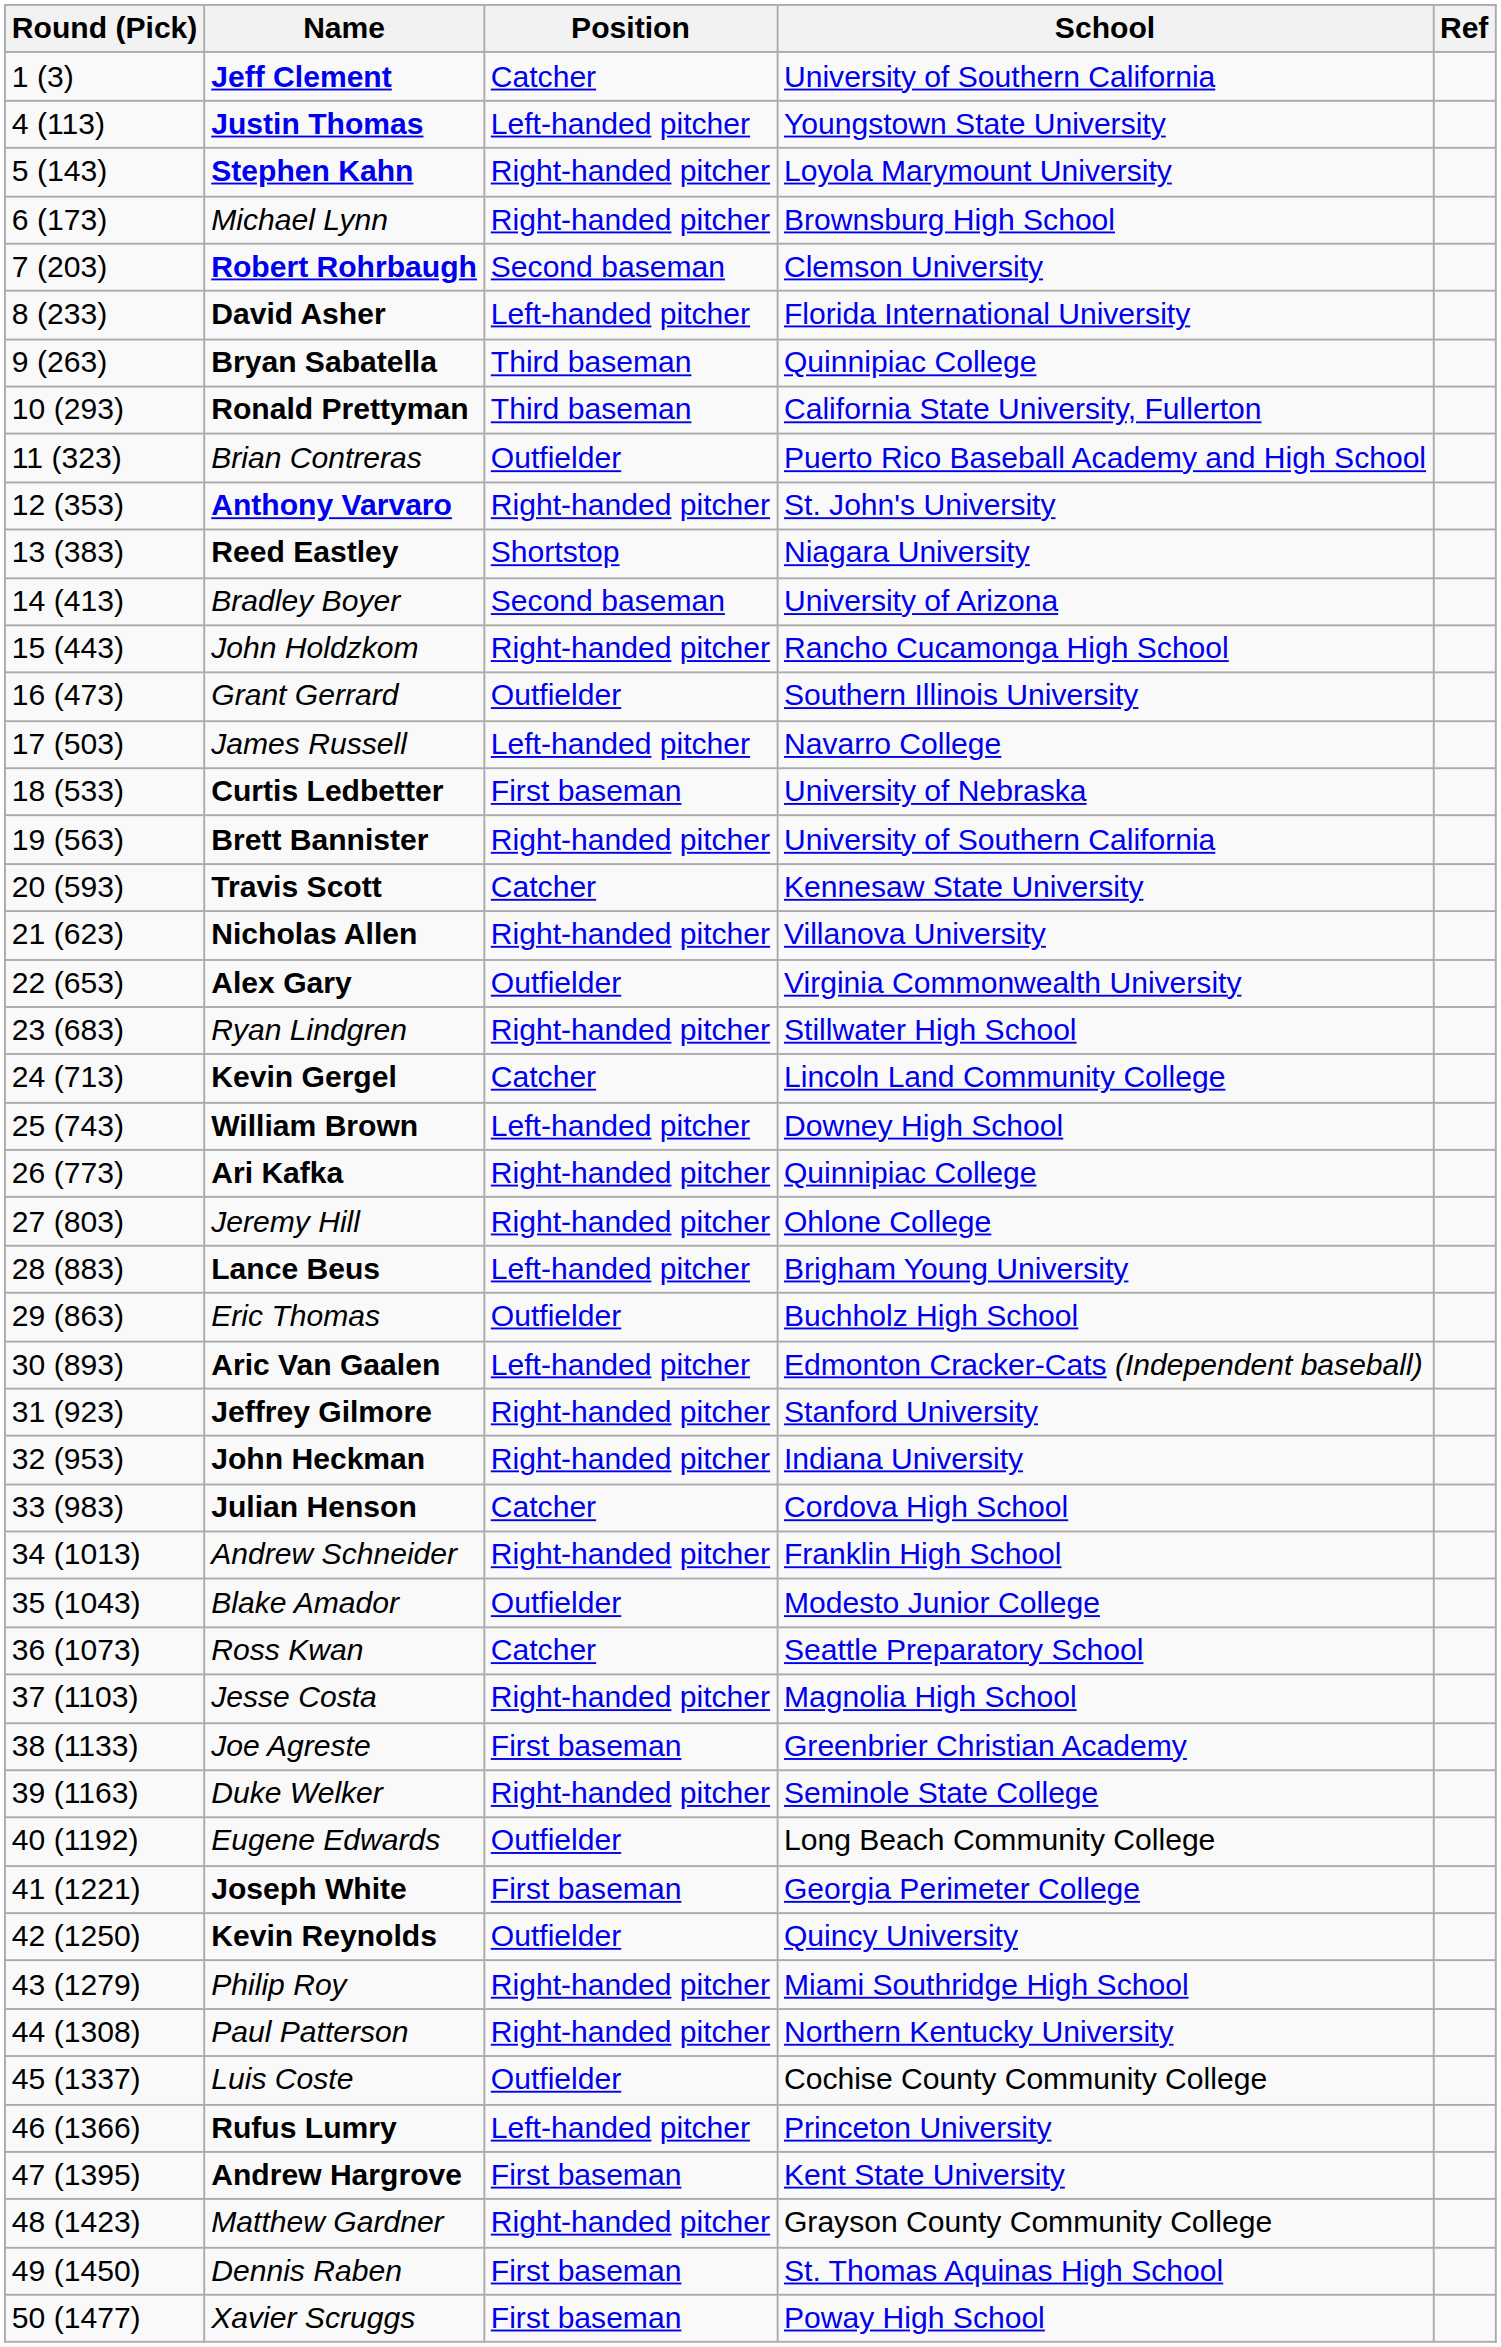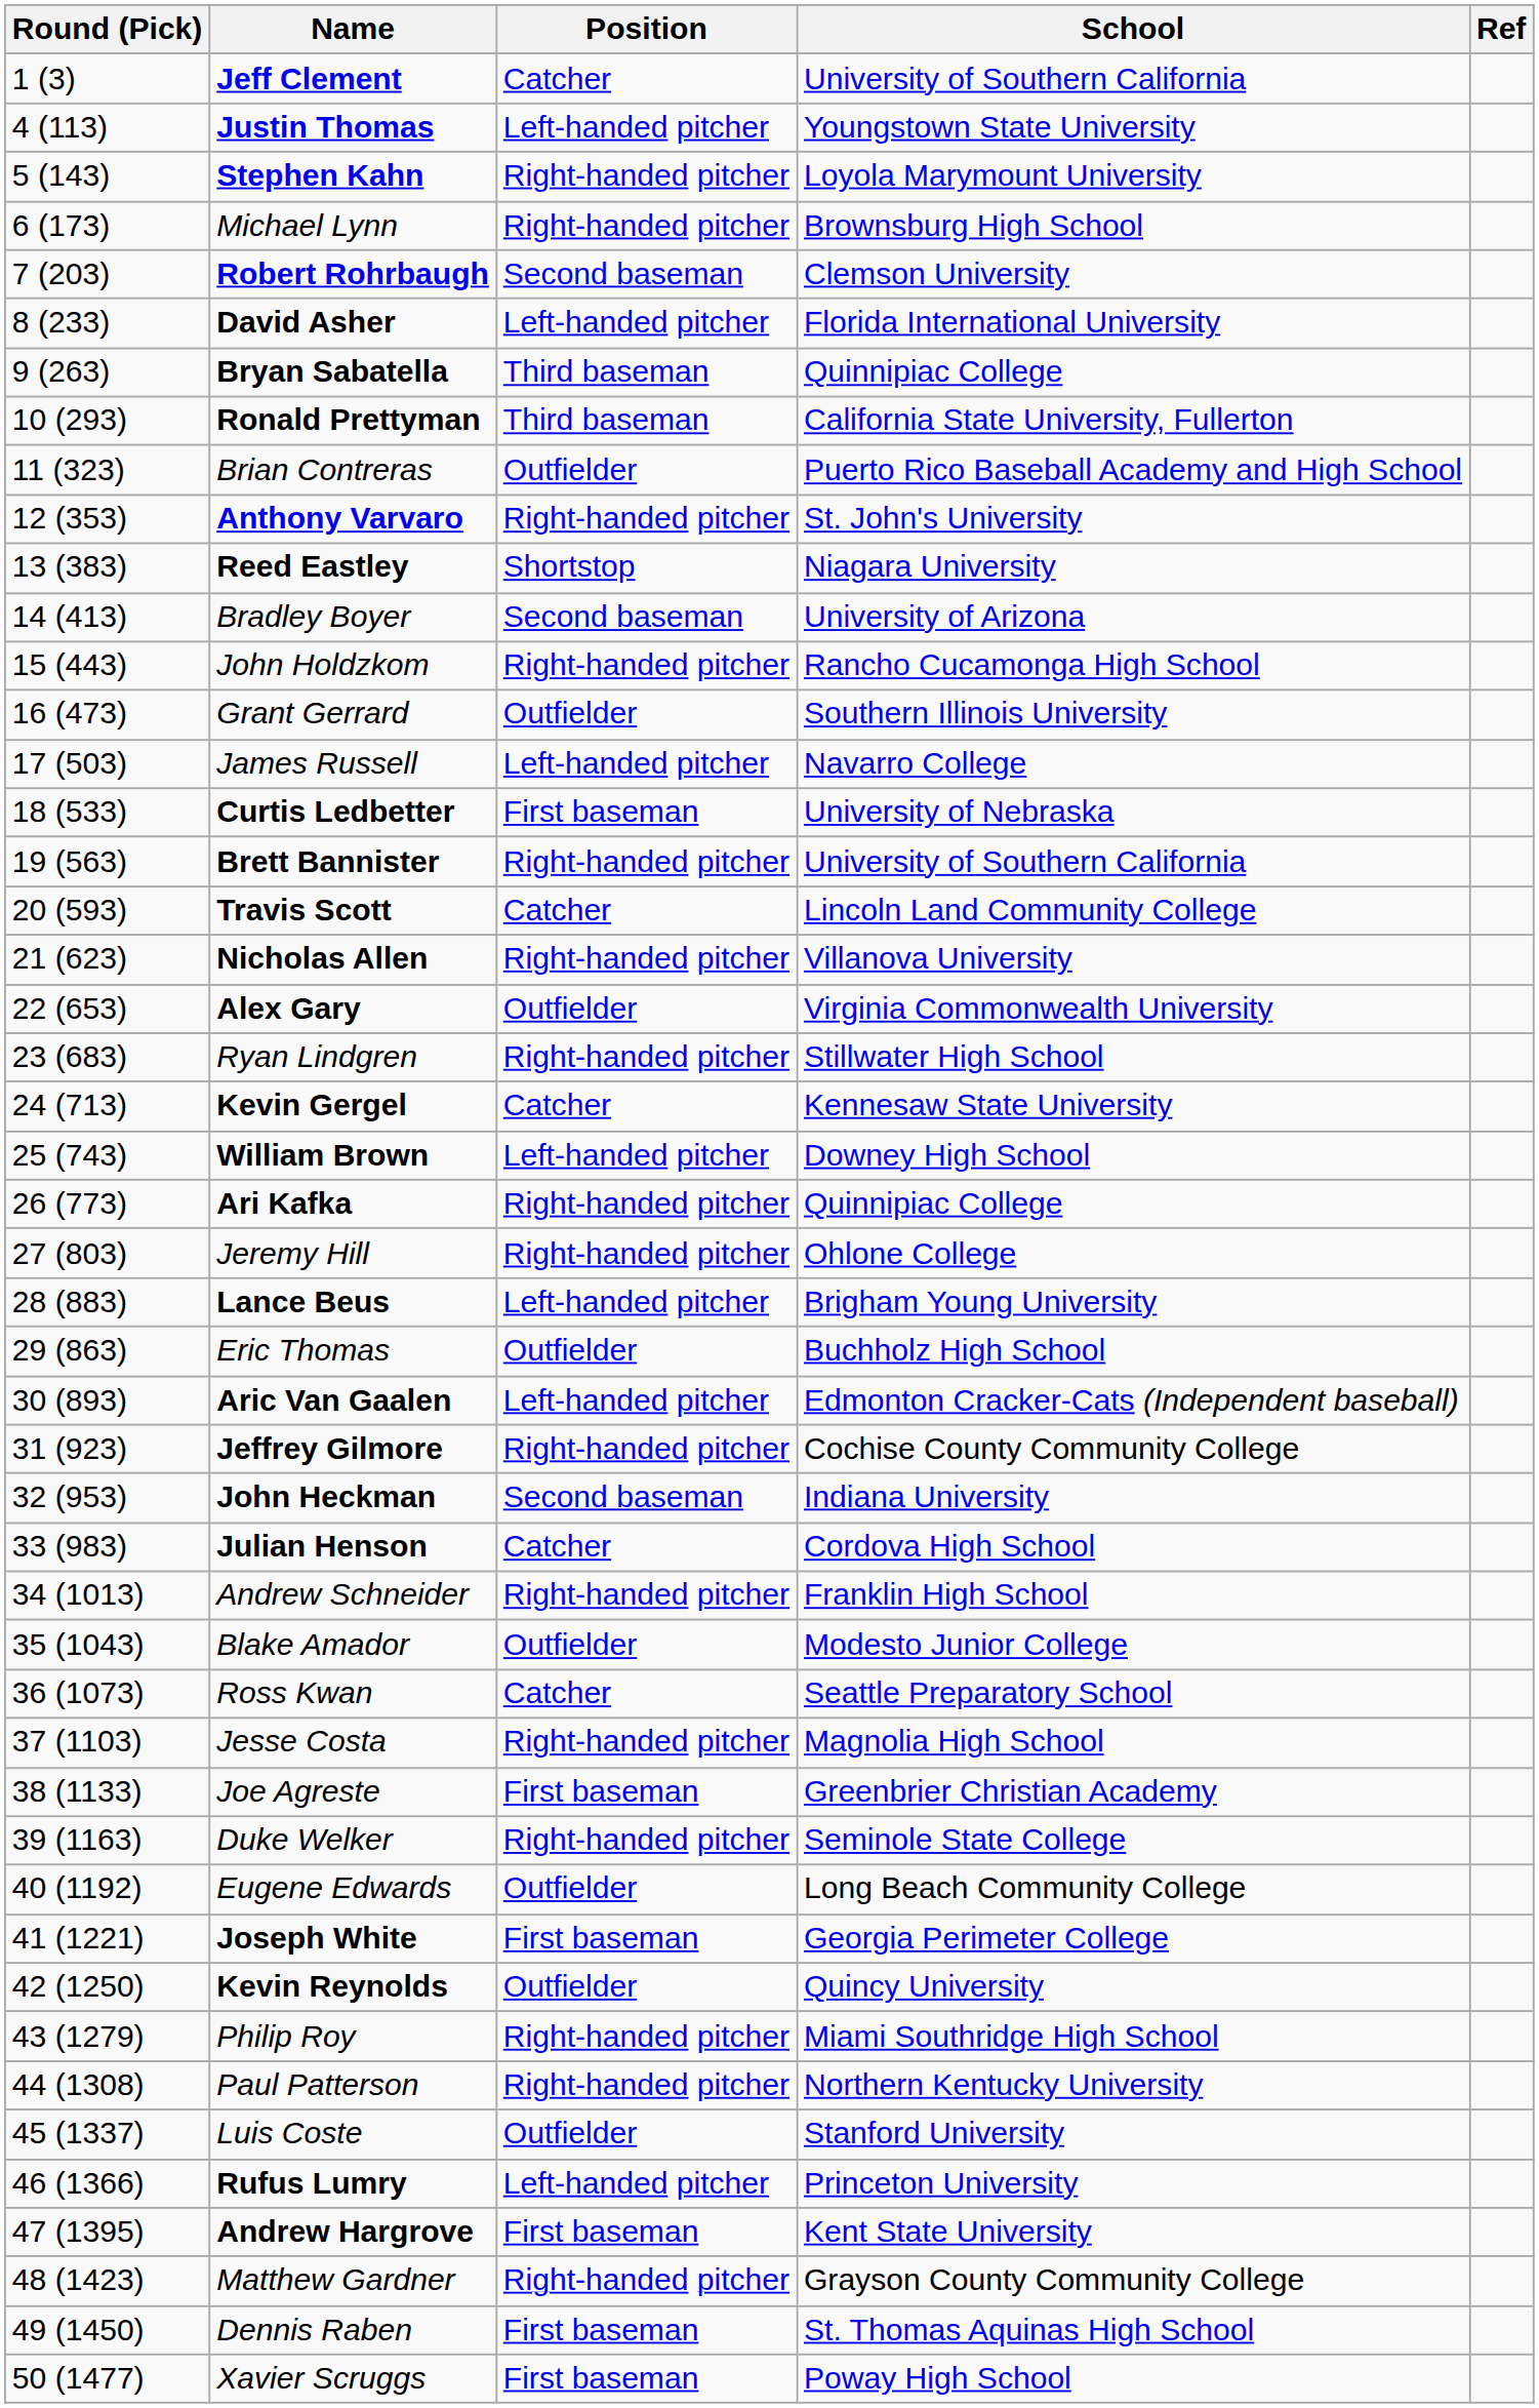 <table class="wikitable">
 <tr>
 <th>Round (Pick)</th>
 <th>Name</th>
 <th>Position</th>
 <th>School</th>
 <th>Ref</th>
 </tr>
 <tr>
 <td>1 (3)</td>
 <td><strong><a href='#'>Jeff Clement</a></strong></td>
 <td><a href='#'>Catcher</a></td>
 <td><a href='#'>University of Southern California</a></td>
 <td></td>
 </tr>
 <tr>
 <td>4 (113)</td>
 <td><strong><a href='#'>Justin Thomas</a></strong></td>
 <td><a href='#'>Left-handed</a> <a href='#'>pitcher</a></td>
 <td><a href='#'>Youngstown State University</a></td>
 <td></td>
 </tr>
 <tr>
 <td>5 (143)</td>
 <td><strong><a href='#'>Stephen Kahn</a></strong></td>
 <td><a href='#'>Right-handed</a> <a href='#'>pitcher</a></td>
 <td><a href='#'>Loyola Marymount University</a></td>
 <td></td>
 </tr>
 <tr>
 <td>6 (173)</td>
 <td><em>Michael Lynn</em></td>
 <td><a href='#'>Right-handed</a> <a href='#'>pitcher</a></td>
 <td><a href='#'>Brownsburg High School</a></td>
 <td></td>
 </tr>
 <tr>
 <td>7 (203)</td>
 <td><strong><a href='#'>Robert Rohrbaugh</a></strong></td>
 <td><a href='#'>Second baseman</a></td>
 <td><a href='#'>Clemson University</a></td>
 <td></td>
 </tr>
 <tr>
 <td>8 (233)</td>
 <td><strong>David Asher</strong></td>
 <td><a href='#'>Left-handed</a> <a href='#'>pitcher</a></td>
 <td><a href='#'>Florida International University</a></td>
 <td></td>
 </tr>
 <tr>
 <td>9 (263)</td>
 <td><strong>Bryan Sabatella</strong></td>
 <td><a href='#'>Third baseman</a></td>
 <td><a href='#'>Quinnipiac College</a></td>
 <td></td>
 </tr>
 <tr>
 <td>10 (293)</td>
 <td><strong>Ronald Prettyman</strong></td>
 <td><a href='#'>Third baseman</a></td>
 <td><a href='#'>California State University, Fullerton</a></td>
 <td></td>
 </tr>
 <tr>
 <td>11 (323)</td>
 <td><em>Brian Contreras</em></td>
 <td><a href='#'>Outfielder</a></td>
 <td><a href='#'>Puerto Rico Baseball Academy and High School</a></td>
 <td></td>
 </tr>
 <tr>
 <td>12 (353)</td>
 <td><strong><a href='#'>Anthony Varvaro</a></strong></td>
 <td><a href='#'>Right-handed</a> <a href='#'>pitcher</a></td>
 <td><a href='#'>St. John's University</a></td>
 <td></td>
 </tr>
 <tr>
 <td>13 (383)</td>
 <td><strong>Reed Eastley</strong></td>
 <td><a href='#'>Shortstop</a></td>
 <td><a href='#'>Niagara University</a></td>
 <td></td>
 </tr>
 <tr>
 <td>14 (413)</td>
 <td><em>Bradley Boyer</em></td>
 <td><a href='#'>Second baseman</a></td>
 <td><a href='#'>University of Arizona</a></td>
 <td></td>
 </tr>
 <tr>
 <td>15 (443)</td>
 <td><em>John Holdzkom</em></td>
 <td><a href='#'>Right-handed</a> <a href='#'>pitcher</a></td>
 <td><a href='#'>Rancho Cucamonga High School</a></td>
 <td></td>
 </tr>
 <tr>
 <td>16 (473)</td>
 <td><em>Grant Gerrard</em></td>
 <td><a href='#'>Outfielder</a></td>
 <td><a href='#'>Southern Illinois University</a></td>
 <td></td>
 </tr>
 <tr>
 <td>17 (503)</td>
 <td><em>James Russell</em></td>
 <td><a href='#'>Left-handed</a> <a href='#'>pitcher</a></td>
 <td><a href='#'>Navarro College</a></td>
 <td></td>
 </tr>
 <tr>
 <td>18 (533)</td>
 <td><strong>Curtis Ledbetter</strong></td>
 <td><a href='#'>First baseman</a></td>
 <td><a href='#'>University of Nebraska</a></td>
 <td></td>
 </tr>
 <tr>
 <td>19 (563)</td>
 <td><strong>Brett Bannister</strong></td>
 <td><a href='#'>Right-handed</a> <a href='#'>pitcher</a></td>
 <td><a href='#'>University of Southern California</a></td>
 <td></td>
 </tr>
 <tr>
 <td>20 (593)</td>
 <td><strong>Travis Scott</strong></td>
 <td><a href='#'>Catcher</a></td>
-<td><a href='#'>Kennesaw State University</a></td>
+<td><a href='#'>Lincoln Land Community College</a></td>
 <td></td>
 </tr>
 <tr>
 <td>21 (623)</td>
 <td><strong>Nicholas Allen</strong></td>
 <td><a href='#'>Right-handed</a> <a href='#'>pitcher</a></td>
 <td><a href='#'>Villanova University</a></td>
 <td></td>
 </tr>
 <tr>
 <td>22 (653)</td>
 <td><strong>Alex Gary</strong></td>
 <td><a href='#'>Outfielder</a></td>
 <td><a href='#'>Virginia Commonwealth University</a></td>
 <td></td>
 </tr>
 <tr>
 <td>23 (683)</td>
 <td><em>Ryan Lindgren</em></td>
 <td><a href='#'>Right-handed</a> <a href='#'>pitcher</a></td>
 <td><a href='#'>Stillwater High School</a></td>
 <td></td>
 </tr>
 <tr>
 <td>24 (713)</td>
 <td><strong>Kevin Gergel</strong></td>
 <td><a href='#'>Catcher</a></td>
-<td><a href='#'>Lincoln Land Community College</a></td>
+<td><a href='#'>Kennesaw State University</a></td>
 <td></td>
 </tr>
 <tr>
 <td>25 (743)</td>
 <td><strong>William Brown</strong></td>
 <td><a href='#'>Left-handed</a> <a href='#'>pitcher</a></td>
 <td><a href='#'>Downey High School</a></td>
 <td></td>
 </tr>
 <tr>
 <td>26 (773)</td>
 <td><strong>Ari Kafka</strong></td>
 <td><a href='#'>Right-handed</a> <a href='#'>pitcher</a></td>
 <td><a href='#'>Quinnipiac College</a></td>
 <td></td>
 </tr>
 <tr>
 <td>27 (803)</td>
 <td><em>Jeremy Hill</em></td>
 <td><a href='#'>Right-handed</a> <a href='#'>pitcher</a></td>
 <td><a href='#'>Ohlone College</a></td>
 <td></td>
 </tr>
 <tr>
 <td>28 (883)</td>
 <td><strong>Lance Beus</strong></td>
 <td><a href='#'>Left-handed</a> <a href='#'>pitcher</a></td>
 <td><a href='#'>Brigham Young University</a></td>
 <td></td>
 </tr>
 <tr>
 <td>29 (863)</td>
 <td><em>Eric Thomas</em></td>
 <td><a href='#'>Outfielder</a></td>
 <td><a href='#'>Buchholz High School</a></td>
 <td></td>
 </tr>
 <tr>
 <td>30 (893)</td>
 <td><strong>Aric Van Gaalen</strong></td>
 <td><a href='#'>Left-handed</a> <a href='#'>pitcher</a></td>
 <td><a href='#'>Edmonton Cracker-Cats</a> <em>(Independent baseball)</em></td>
 <td></td>
 </tr>
 <tr>
 <td>31 (923)</td>
 <td><strong>Jeffrey Gilmore</strong></td>
 <td><a href='#'>Right-handed</a> <a href='#'>pitcher</a></td>
-<td><a href='#'>Stanford University</a></td>
+<td>Cochise County Community College</td>
 <td></td>
 </tr>
 <tr>
 <td>32 (953)</td>
 <td><strong>John Heckman</strong></td>
-<td><a href='#'>Right-handed</a> <a href='#'>pitcher</a></td>
+<td><a href='#'>Second baseman</a></td>
 <td><a href='#'>Indiana University</a></td>
 <td></td>
 </tr>
 <tr>
 <td>33 (983)</td>
 <td><strong>Julian Henson</strong></td>
 <td><a href='#'>Catcher</a></td>
 <td><a href='#'>Cordova High School</a></td>
 <td></td>
 </tr>
 <tr>
 <td>34 (1013)</td>
 <td><em>Andrew Schneider</em></td>
 <td><a href='#'>Right-handed</a> <a href='#'>pitcher</a></td>
 <td><a href='#'>Franklin High School</a></td>
 <td></td>
 </tr>
 <tr>
 <td>35 (1043)</td>
 <td><em>Blake Amador</em></td>
 <td><a href='#'>Outfielder</a></td>
 <td><a href='#'>Modesto Junior College</a></td>
 <td></td>
 </tr>
 <tr>
 <td>36 (1073)</td>
 <td><em>Ross Kwan</em></td>
 <td><a href='#'>Catcher</a></td>
 <td><a href='#'>Seattle Preparatory School</a></td>
 <td></td>
 </tr>
 <tr>
 <td>37 (1103)</td>
 <td><em>Jesse Costa</em></td>
 <td><a href='#'>Right-handed</a> <a href='#'>pitcher</a></td>
 <td><a href='#'>Magnolia High School</a></td>
 <td></td>
 </tr>
 <tr>
 <td>38 (1133)</td>
 <td><em>Joe Agreste</em></td>
 <td><a href='#'>First baseman</a></td>
 <td><a href='#'>Greenbrier Christian Academy</a></td>
 <td></td>
 </tr>
 <tr>
 <td>39 (1163)</td>
 <td><em>Duke Welker</em></td>
 <td><a href='#'>Right-handed</a> <a href='#'>pitcher</a></td>
 <td><a href='#'>Seminole State College</a></td>
 <td></td>
 </tr>
 <tr>
 <td>40 (1192)</td>
 <td><em>Eugene Edwards</em></td>
 <td><a href='#'>Outfielder</a></td>
 <td>Long Beach Community College</td>
 <td></td>
 </tr>
 <tr>
 <td>41 (1221)</td>
 <td><strong>Joseph White</strong></td>
 <td><a href='#'>First baseman</a></td>
 <td><a href='#'>Georgia Perimeter College</a></td>
 <td></td>
 </tr>
 <tr>
 <td>42 (1250)</td>
 <td><strong>Kevin Reynolds</strong></td>
 <td><a href='#'>Outfielder</a></td>
 <td><a href='#'>Quincy University</a></td>
 <td></td>
 </tr>
 <tr>
 <td>43 (1279)</td>
 <td><em>Philip Roy</em></td>
 <td><a href='#'>Right-handed</a> <a href='#'>pitcher</a></td>
 <td><a href='#'>Miami Southridge High School</a></td>
 <td></td>
 </tr>
 <tr>
 <td>44 (1308)</td>
 <td><em>Paul Patterson</em></td>
 <td><a href='#'>Right-handed</a> <a href='#'>pitcher</a></td>
 <td><a href='#'>Northern Kentucky University</a></td>
 <td></td>
 </tr>
 <tr>
 <td>45 (1337)</td>
 <td><em>Luis Coste</em></td>
 <td><a href='#'>Outfielder</a></td>
-<td>Cochise County Community College</td>
+<td><a href='#'>Stanford University</a></td>
 <td></td>
 </tr>
 <tr>
 <td>46 (1366)</td>
 <td><strong>Rufus Lumry</strong></td>
 <td><a href='#'>Left-handed</a> <a href='#'>pitcher</a></td>
 <td><a href='#'>Princeton University</a></td>
 <td></td>
 </tr>
 <tr>
 <td>47 (1395)</td>
 <td><strong>Andrew Hargrove</strong></td>
 <td><a href='#'>First baseman</a></td>
 <td><a href='#'>Kent State University</a></td>
 <td></td>
 </tr>
 <tr>
 <td>48 (1423)</td>
 <td><em>Matthew Gardner</em></td>
 <td><a href='#'>Right-handed</a> <a href='#'>pitcher</a></td>
 <td>Grayson County Community College</td>
 <td></td>
 </tr>
 <tr>
 <td>49 (1450)</td>
 <td><em>Dennis Raben</em></td>
 <td><a href='#'>First baseman</a></td>
 <td><a href='#'>St. Thomas Aquinas High School</a></td>
 <td></td>
 </tr>
 <tr>
 <td>50 (1477)</td>
 <td><em>Xavier Scruggs</em></td>
 <td><a href='#'>First baseman</a></td>
 <td><a href='#'>Poway High School</a></td>
 <td></td>
 </tr>
 </table>
